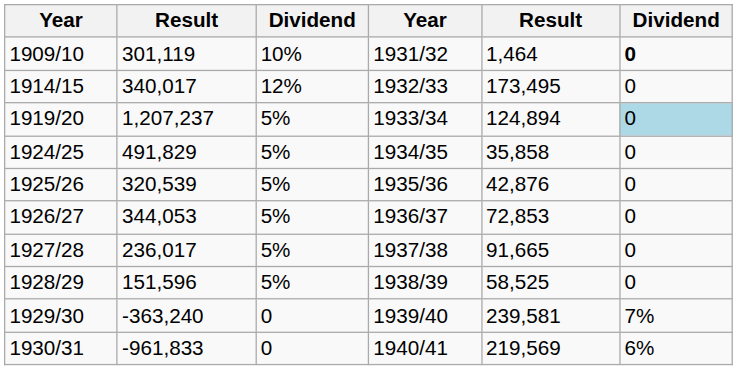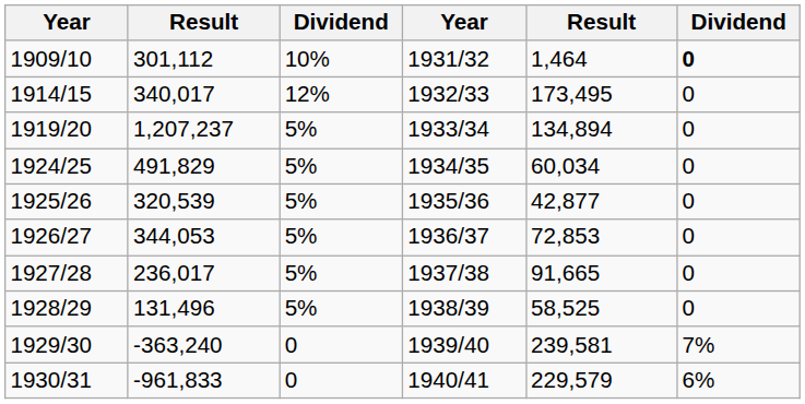 <table class="wikitable">
 <tr>
 <th width="80">Year</th>
 <th width="100">Result</th>
 <th width="80">Dividend</th>
 <th width="80">Year</th>
 <th width="100">Result</th>
 <th width="80">Dividend</th>
 </tr>
 <tr>
 <td>1909/10</td>
-<td>301,119</td>
+<td>301,112</td>
 <td>10%</td>
 <td>1931/32</td>
 <td>1,464</td>
 <td><strong>0</strong></td>
 </tr>
 <tr>
 <td>1914/15</td>
 <td>340,017</td>
 <td>12%</td>
 <td>1932/33</td>
 <td>173,495</td>
 <td>0</td>
 </tr>
 <tr>
 <td>1919/20</td>
 <td>1,207,237</td>
 <td>5%</td>
 <td>1933/34</td>
-<td>124,894</td>
-<td style="background: lightblue;">0</td>
+<td>134,894</td>
+<td>0</td>
 </tr>
 <tr>
 <td>1924/25</td>
 <td>491,829</td>
 <td>5%</td>
 <td>1934/35</td>
-<td>35,858</td>
+<td>60,034</td>
 <td>0</td>
 </tr>
 <tr>
 <td>1925/26</td>
 <td>320,539</td>
 <td>5%</td>
 <td>1935/36</td>
-<td>42,876</td>
+<td>42,877</td>
 <td>0</td>
 </tr>
 <tr>
 <td>1926/27</td>
 <td>344,053</td>
 <td>5%</td>
 <td>1936/37</td>
 <td>72,853</td>
 <td>0</td>
 </tr>
 <tr>
 <td>1927/28</td>
 <td>236,017</td>
 <td>5%</td>
 <td>1937/38</td>
 <td>91,665</td>
 <td>0</td>
 </tr>
 <tr>
 <td>1928/29</td>
-<td>151,596</td>
+<td>131,496</td>
 <td>5%</td>
 <td>1938/39</td>
 <td>58,525</td>
 <td>0</td>
 </tr>
 <tr>
 <td>1929/30</td>
 <td>-363,240</td>
 <td>0</td>
 <td>1939/40</td>
 <td>239,581</td>
 <td>7%</td>
 </tr>
 <tr>
 <td>1930/31</td>
 <td>-961,833</td>
 <td>0</td>
 <td>1940/41</td>
-<td>219,569</td>
+<td>229,579</td>
 <td>6%</td>
 </tr>
 </table>
